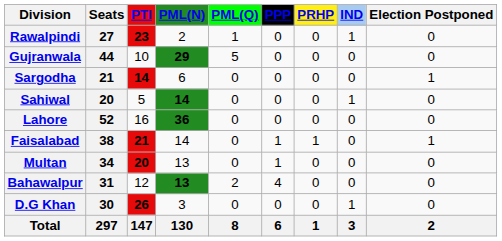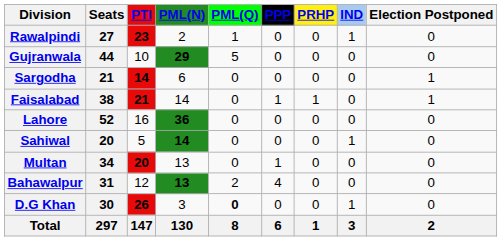 <table class="wikitable sortable" style="text-align:center;">
 <tr>
 <th>Division</th>
 <th>Seats</th>
 <td style="background:#E70A0A;"><a href='#'><span><strong>PTI</strong></span></a></td>
 <td style="background:#228b22;"><a href='#'><span><strong>PML(N)</strong></span></a></td>
 <td style="background:#00ff00;"><a href='#'><span><strong>PML(Q)</strong></span></a></td>
 <td style="background:#000000;"><a href='#'><span><strong>PPP</strong></span></a></td>
 <td style="background:#ffef14;"><a href='#'><span><strong>PRHP</strong></span></a></td>
 <td style="background:#a6caf0;"><a href='#'><span><strong>IND</strong></span></a></td>
 <th>Election Postponed</th>
 </tr>
 <tr>
 <th><a href='#'>Rawalpindi</a></th>
 <th>27</th>
 <td bgcolor="#E70A0A"><span><strong>23</strong></span></td>
 <td>2</td>
 <td>1</td>
 <td>0</td>
 <td>0</td>
 <td>1</td>
 <td>0</td>
 </tr>
 <tr>
 <th><a href='#'>Gujranwala</a></th>
 <th>44</th>
 <td>10</td>
 <td bgcolor="#228b22"><span><strong>29</strong></span></td>
 <td>5</td>
 <td>0</td>
 <td>0</td>
 <td>0</td>
 <td>0</td>
 </tr>
 <tr>
 <th><a href='#'>Sargodha</a></th>
 <th>21</th>
 <td bgcolor="#E70A0A"><span><strong>14</strong></span></td>
 <td>6</td>
 <td>0</td>
 <td>0</td>
 <td>0</td>
 <td>0</td>
 <td>1</td>
 </tr>
 <tr>
-<th><a href='#'>Sahiwal</a></th>
-<th>20</th>
-<td>5</td>
-<td bgcolor="#228b22"><span><strong>14</strong></span></td>
-<td>0</td>
-<td>0</td>
+<th><a href='#'>Faisalabad</a></th>
+<th>38</th>
+<td bgcolor="#E70A0A"><span><strong>21</strong></span></td>
+<td>14</td>
 <td>0</td>
 <td>1</td>
+<td>1</td>
 <td>0</td>
+<td>1</td>
 </tr>
 <tr>
 <th><a href='#'>Lahore</a></th>
 <th>52</th>
 <td>16</td>
 <td bgcolor="#228b22"><span><strong>36</strong></span></td>
 <td>0</td>
 <td>0</td>
 <td>0</td>
 <td>0</td>
 <td>0</td>
 </tr>
 <tr>
-<th><a href='#'>Faisalabad</a></th>
-<th>38</th>
-<td bgcolor="#E70A0A"><span><strong>21</strong></span></td>
-<td>14</td>
+<th><a href='#'>Sahiwal</a></th>
+<th>20</th>
+<td>5</td>
+<td bgcolor="#228b22"><span><strong>14</strong></span></td>
+<td>0</td>
+<td>0</td>
 <td>0</td>
 <td>1</td>
-<td>1</td>
 <td>0</td>
-<td>1</td>
 </tr>
 <tr>
 <th><a href='#'>Multan</a></th>
 <th>34</th>
 <td bgcolor="#E70A0A"><span><strong>20</strong></span></td>
 <td>13</td>
 <td>0</td>
 <td>1</td>
 <td>0</td>
 <td>0</td>
 <td>0</td>
 </tr>
 <tr>
 <th><a href='#'>Bahawalpur</a></th>
 <th>31</th>
 <td>12</td>
 <td bgcolor="#228b22"><span><strong>13</strong></span></td>
 <td>2</td>
 <td>4</td>
 <td>0</td>
 <td>0</td>
 <td>0</td>
 </tr>
 <tr>
 <th><a href='#'>D.G Khan</a></th>
 <th>30</th>
 <td bgcolor="#E70A0A"><span><strong>26</strong></span></td>
 <td>3</td>
-<td>0</td>
+<td><strong>0</strong></td>
 <td>0</td>
 <td>0</td>
 <td>1</td>
 <td>0</td>
 </tr>
 <tr>
 <th>Total</th>
 <th>297</th>
 <th>147</th>
 <th>130</th>
 <th>8</th>
 <th>6</th>
 <th>1</th>
 <th>3</th>
 <th>2</th>
 </tr>
 </table>
